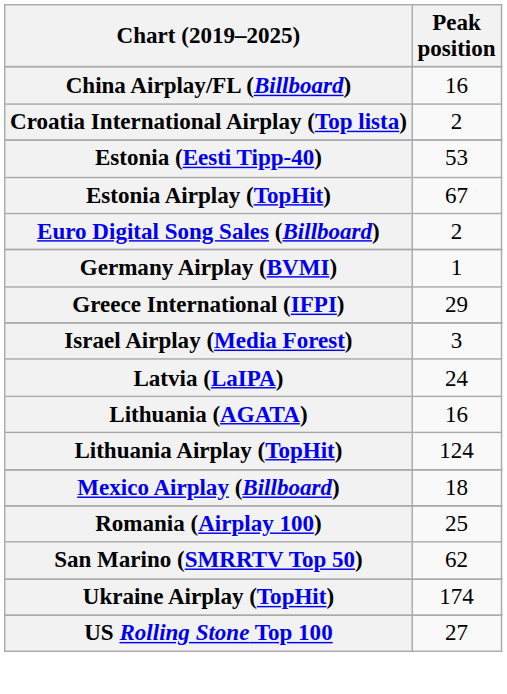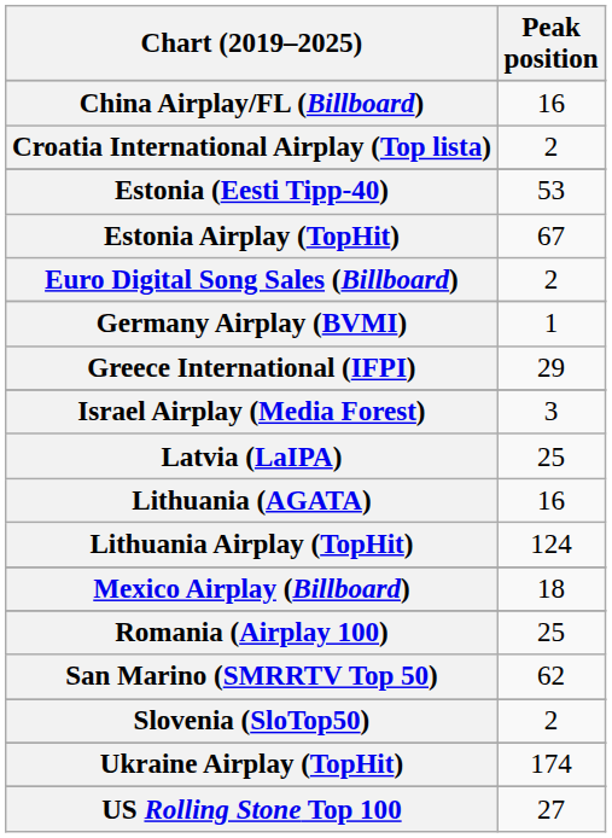 <table class="wikitable sortable plainrowheaders" style="text-align:center">
 <tr>
 <th scope="col">Chart (2019–2025)</th>
 <th scope="col">Peak<br>position</th>
 </tr>
 <tr>
 </tr>
 <tr>
 </tr>
 <tr>
 </tr>
 <tr>
 </tr>
 <tr>
 </tr>
 <tr>
 </tr>
 <tr>
 </tr>
 <tr>
 </tr>
 <tr>
 <th scope="row">China Airplay/FL (<em><a href='#'>Billboard</a></em>)</th>
 <td>16</td>
 </tr>
 <tr>
 <th scope="row">Croatia International Airplay (<a href='#'>Top lista</a>)</th>
 <td>2</td>
 </tr>
 <tr>
 </tr>
 <tr>
 </tr>
 <tr>
 </tr>
 <tr>
 <th scope="row">Estonia (<a href='#'>Eesti Tipp-40</a>)</th>
 <td>53</td>
 </tr>
 <tr>
 <th scope="row">Estonia Airplay (<a href='#'>TopHit</a>)</th>
 <td>67</td>
 </tr>
 <tr>
 <th scope="row"><a href='#'>Euro Digital Song Sales</a> (<em><a href='#'>Billboard</a></em>)</th>
 <td>2</td>
 </tr>
 <tr>
 </tr>
 <tr>
 </tr>
 <tr>
 <th scope="row">Germany Airplay (<a href='#'>BVMI</a>)</th>
 <td>1</td>
 </tr>
 <tr>
 <th scope="row">Greece International (<a href='#'>IFPI</a>)</th>
 <td>29</td>
 </tr>
 <tr>
 </tr>
 <tr>
 </tr>
 <tr>
 </tr>
 <tr>
 </tr>
 <tr>
 <th scope="row">Israel Airplay (<a href='#'>Media Forest</a>)</th>
 <td>3</td>
 </tr>
 <tr>
 <th scope="row">Latvia (<a href='#'>LaIPA</a>)</th>
-<td>24</td>
+<td>25</td>
 </tr>
 <tr>
 <th scope="row">Lithuania (<a href='#'>AGATA</a>)</th>
 <td>16</td>
 </tr>
 <tr>
 <th scope="row">Lithuania Airplay (<a href='#'>TopHit</a>)</th>
 <td>124</td>
 </tr>
 <tr>
 </tr>
 <tr>
 </tr>
 <tr>
 <th scope="row"><a href='#'>Mexico Airplay</a> (<em><a href='#'>Billboard</a></em>)</th>
 <td>18</td>
 </tr>
 <tr>
 </tr>
 <tr>
 </tr>
 <tr>
 </tr>
 <tr>
 </tr>
 <tr>
 <th scope="row">Romania (<a href='#'>Airplay 100</a>)</th>
 <td>25</td>
 </tr>
 <tr>
 <th scope="row">San Marino (<a href='#'>SMRRTV Top 50</a>)</th>
 <td>62</td>
 </tr>
 <tr>
 </tr>
 <tr>
 </tr>
 <tr>
 </tr>
 <tr>
+<th scope="row">Slovenia (<a href='#'>SloTop50</a>)</th>
+<td>2</td>
+</tr>
+<tr>
 </tr>
 <tr>
 </tr>
 <tr>
 <th scope="row">Ukraine Airplay (<a href='#'>TopHit</a>)</th>
 <td>174</td>
 </tr>
 <tr>
 </tr>
 <tr>
 </tr>
 <tr>
 </tr>
 <tr>
 </tr>
 <tr>
 </tr>
 <tr>
 </tr>
 <tr>
 </tr>
 <tr>
 </tr>
 <tr>
 <th scope="row">US <a href='#'><em>Rolling Stone</em> Top 100</a></th>
 <td>27</td>
 </tr>
 </table>
